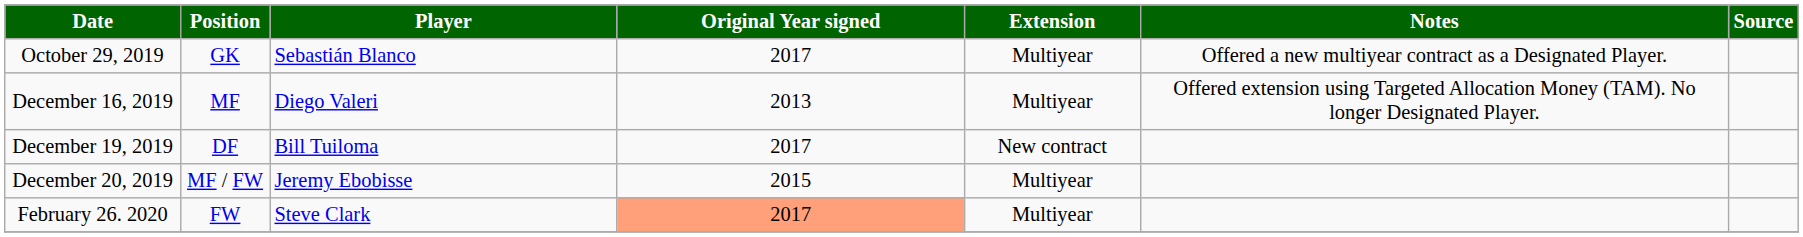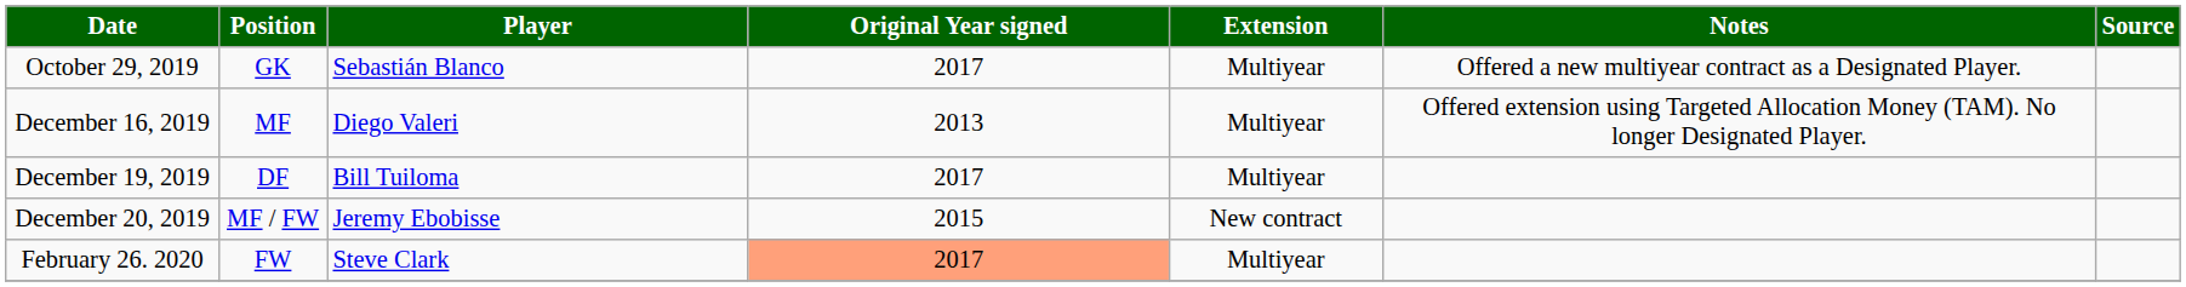 <table class="wikitable" style="text-align:center; font-size:90%; width:100%;">
 <tr>
 <th style="background:darkgreen; color:white; text-align:center; width:10%">Date</th>
 <th style="background:darkgreen; color:white; text-align:center; width:5%">Position</th>
 <th style="background:darkgreen; color:white; text-align:center; width:20%">Player</th>
 <th style="background:darkgreen; color:white; text-align:center; width:20%">Original Year signed</th>
 <th style="background:darkgreen; color:white; text-align:center; width:10%">Extension</th>
 <th style="background:darkgreen; color:white; text-align:center; width:34%">Notes</th>
 <th style="background:darkgreen; color:white; text-align:center; width:1%">Source</th>
 </tr>
 <tr>
 <td style="text-align:center;">October 29, 2019</td>
 <td style="text-align:center;"><a href='#'>GK</a></td>
 <td align=left> <a href='#'>Sebastián Blanco</a></td>
 <td style="text-align:center;">2017</td>
 <td style="text-align:center;">Multiyear</td>
 <td>Offered a new multiyear contract as a Designated Player.</td>
 <td style="text-align:center;"></td>
 </tr>
 <tr>
 <td style="text-align:center;">December 16, 2019</td>
 <td style="text-align:center;"><a href='#'>MF</a></td>
 <td align=left> <a href='#'>Diego Valeri</a></td>
 <td style="text-align:center;">2013</td>
 <td style="text-align:center;">Multiyear</td>
 <td>Offered extension using Targeted Allocation Money (TAM). No longer Designated Player.</td>
 <td style="text-align:center;"></td>
 </tr>
 <tr>
 <td style="text-align:center;">December 19, 2019</td>
 <td style="text-align:center;"><a href='#'>DF</a></td>
 <td align=left> <a href='#'>Bill Tuiloma</a></td>
 <td style="text-align:center;">2017</td>
-<td style="text-align:center;">New contract</td>
+<td style="text-align:center;">Multiyear</td>
 <td></td>
 <td style="text-align:center;"></td>
 </tr>
 <tr>
 <td style="text-align:center;">December 20, 2019</td>
 <td style="text-align:center;"><a href='#'>MF</a> / <a href='#'>FW</a></td>
 <td align=left> <a href='#'>Jeremy Ebobisse</a></td>
 <td style="text-align:center;">2015</td>
-<td style="text-align:center;">Multiyear</td>
+<td style="text-align:center;">New contract</td>
 <td></td>
 <td style="text-align:center;"></td>
 </tr>
 <tr>
 <td style="text-align:center;">February 26. 2020</td>
 <td style="text-align:center;"><a href='#'>FW</a></td>
 <td align=left> <a href='#'>Steve Clark</a></td>
 <td style="background: lightsalmon; text-align:center;">2017</td>
 <td style="text-align:center;">Multiyear</td>
 <td></td>
 <td style="text-align:center;"></td>
 </tr>
 <tr>
 </tr>
 </table>
